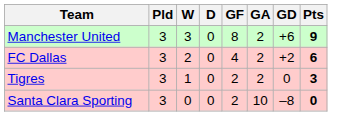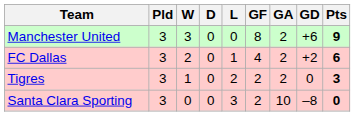 <table class="wikitable" style="text-align: center;">
 <tr>
 <th width=165>Team</th>
 <th width=20>Pld</th>
 <th width=20>W</th>
 <th width=20>D</th>
+<th width=20>L</th>
 <th width=20>GF</th>
 <th width=20>GA</th>
 <th width=20>GD</th>
 <th width=20>Pts</th>
 </tr>
 <tr bgcolor= #ccffcc>
 <td align=left> <a href='#'>Manchester United</a></td>
 <td>3</td>
 <td>3</td>
+<td>0</td>
 <td>0</td>
 <td>8</td>
 <td>2</td>
 <td>+6</td>
 <td><strong>9</strong></td>
 </tr>
 <tr bgcolor= #ffcccc>
 <td align=left> <a href='#'>FC Dallas</a></td>
 <td>3</td>
 <td>2</td>
 <td>0</td>
+<td>1</td>
 <td>4</td>
 <td>2</td>
 <td>+2</td>
 <td><strong>6</strong></td>
 </tr>
 <tr bgcolor= #ffcccc>
 <td align=left> <a href='#'>Tigres</a></td>
 <td>3</td>
 <td>1</td>
 <td>0</td>
 <td>2</td>
 <td>2</td>
+<td>2</td>
 <td>0</td>
 <td><strong>3</strong></td>
 </tr>
 <tr bgcolor= #ffcccc>
 <td align=left> <a href='#'>Santa Clara Sporting</a></td>
 <td>3</td>
 <td>0</td>
 <td>0</td>
+<td>3</td>
 <td>2</td>
 <td>10</td>
 <td>–8</td>
 <td><strong>0</strong></td>
 </tr>
 </table>
